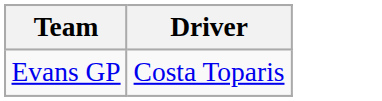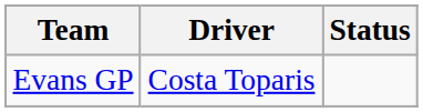 <table class="wikitable" style="font-size:85%">
 <tr>
 <th>Team</th>
 <th>Driver</th>
+<th>Status</th>
 </tr>
 <tr>
 <td nowrap> <a href='#'>Evans GP</a></td>
 <td nowrap> <a href='#'>Costa Toparis</a></td>
+<td></td>
 </tr>
 </table>
